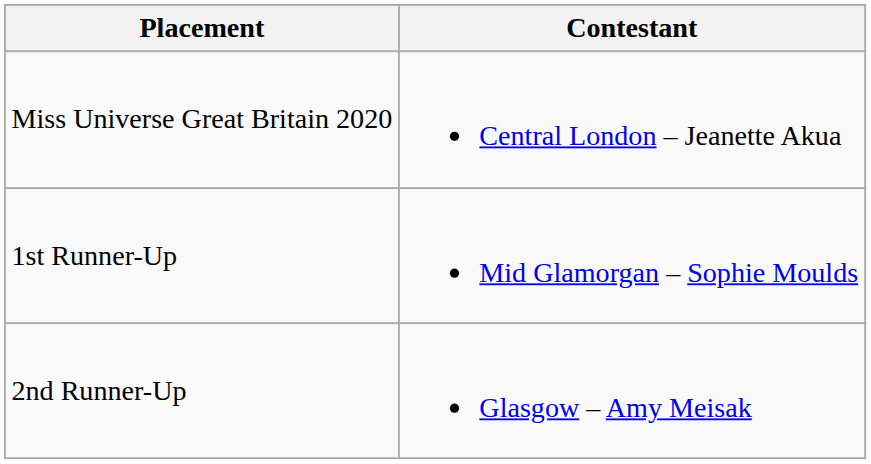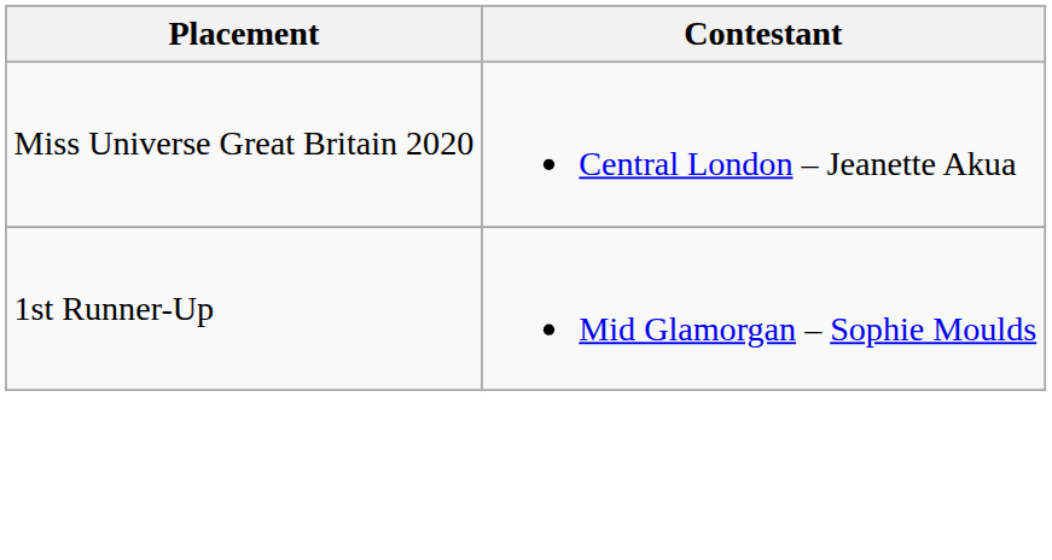 <table class="wikitable sortable" style="font-size: 95%;">
 <tr>
 <th>Placement</th>
 <th>Contestant</th>
 </tr>
 <tr>
 <td>Miss Universe Great Britain 2020</td>
 <td><br><ul><li><a href='#'>Central London</a> – Jeanette Akua</li></ul></td>
 </tr>
 <tr>
 <td>1st Runner-Up</td>
 <td><br><ul><li><a href='#'>Mid Glamorgan</a> – <a href='#'>Sophie Moulds</a></li></ul></td>
 </tr>
-<tr>
-<td>2nd Runner-Up</td>
-<td><br><ul><li><a href='#'>Glasgow</a> – <a href='#'>Amy Meisak</a></li></ul></td>
-</tr>
 </table>
